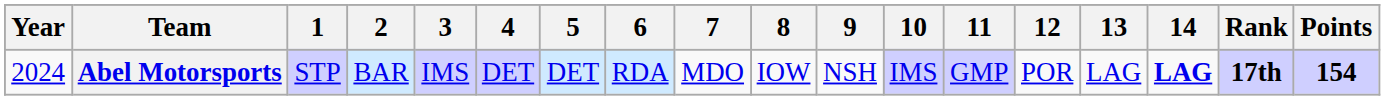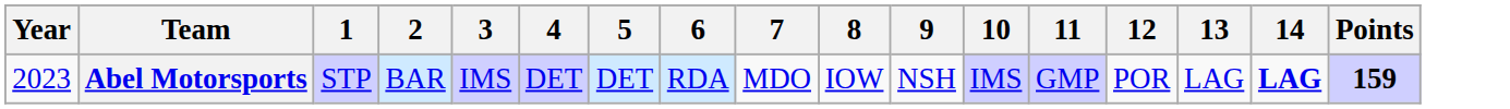 <table class="wikitable" style="text-align:center; font-size:90%">
 <tr>
 <th>Year</th>
 <th>Team</th>
 <th>1</th>
 <th>2</th>
 <th>3</th>
 <th>4</th>
 <th>5</th>
 <th>6</th>
 <th>7</th>
 <th>8</th>
 <th>9</th>
 <th>10</th>
 <th>11</th>
 <th>12</th>
 <th>13</th>
 <th>14</th>
-<th>Rank</th>
 <th>Points</th>
 </tr>
 <tr>
-<td><a href='#'>2024</a></td>
+<td><a href='#'>2023</a></td>
 <th><a href='#'>Abel Motorsports</a></th>
 <td style="background:#CFCFFF;"><a href='#'>STP</a><br></td>
 <td style="background:#cfeaff;"><a href='#'>BAR</a><br></td>
 <td style="background:#cfcfff;"><a href='#'>IMS</a><br></td>
 <td style="background:#cfcfff;"><a href='#'>DET</a><br></td>
 <td style="background:#cfeaff;"><a href='#'>DET</a><br></td>
 <td style="background:#cfeaff;"><a href='#'>RDA</a><br></td>
 <td style="background:#;"><a href='#'>MDO</a><br></td>
 <td style="background:#;"><a href='#'>IOW</a><br></td>
 <td style="background:#;"><a href='#'>NSH</a><br></td>
 <td style="background:#cfcfff;"><a href='#'>IMS</a><br></td>
 <td style="background:#cfcfff;"><a href='#'>GMP</a><br></td>
 <td style="background:#;"><a href='#'>POR</a><br></td>
 <td style="background:#;"><a href='#'>LAG</a><br></td>
 <td style="background:#;"><strong><a href='#'>LAG</a><br></strong></td>
-<th style="background:#CFCFFF;">17th</th>
-<th style="background:#CFCFFF;">154</th>
+<th style="background:#CFCFFF;">159</th>
 </tr>
 </table>
